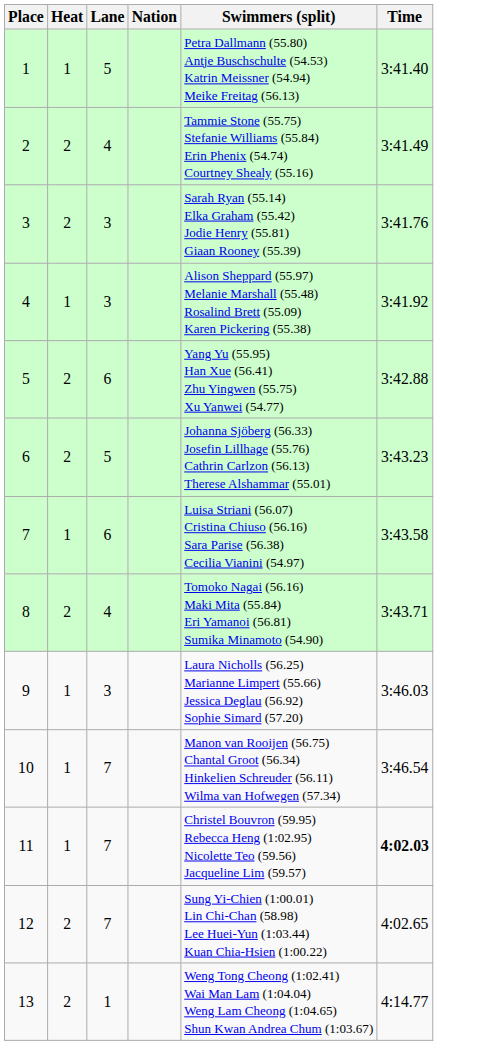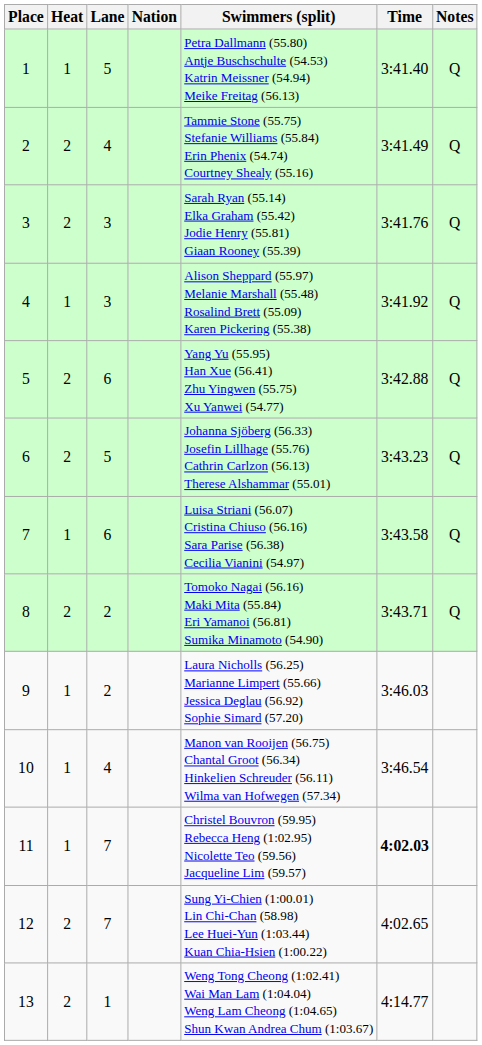 <table class="wikitable sortable" style="text-align:center">
 <tr>
 <th>Place</th>
 <th>Heat</th>
 <th>Lane</th>
 <th>Nation</th>
 <th>Swimmers (split)</th>
 <th>Time</th>
+<th>Notes</th>
 </tr>
 <tr bgcolor=ccffcc>
 <td>1</td>
 <td>1</td>
 <td>5</td>
 <td align=left></td>
 <td align=left><small><a href='#'>Petra Dallmann</a> (55.80)<br> <a href='#'>Antje Buschschulte</a> (54.53)<br> <a href='#'>Katrin Meissner</a> (54.94)<br> <a href='#'>Meike Freitag</a> (56.13)</small></td>
 <td>3:41.40</td>
+<td>Q</td>
 </tr>
 <tr bgcolor=ccffcc>
 <td>2</td>
 <td>2</td>
 <td>4</td>
 <td align=left></td>
 <td align=left><small><a href='#'>Tammie Stone</a> (55.75)<br><a href='#'>Stefanie Williams</a> (55.84)<br><a href='#'>Erin Phenix</a> (54.74)<br><a href='#'>Courtney Shealy</a> (55.16)</small></td>
 <td>3:41.49</td>
+<td>Q</td>
 </tr>
 <tr bgcolor=ccffcc>
 <td>3</td>
 <td>2</td>
 <td>3</td>
 <td align=left></td>
 <td align=left><small><a href='#'>Sarah Ryan</a> (55.14)<br> <a href='#'>Elka Graham</a> (55.42)<br> <a href='#'>Jodie Henry</a> (55.81)<br> <a href='#'>Giaan Rooney</a> (55.39)</small></td>
 <td>3:41.76</td>
+<td>Q</td>
 </tr>
 <tr bgcolor=ccffcc>
 <td>4</td>
 <td>1</td>
 <td>3</td>
 <td align=left></td>
 <td align=left><small><a href='#'>Alison Sheppard</a> (55.97)<br> <a href='#'>Melanie Marshall</a> (55.48)<br> <a href='#'>Rosalind Brett</a> (55.09)<br> <a href='#'>Karen Pickering</a> (55.38)</small></td>
 <td>3:41.92</td>
+<td>Q</td>
 </tr>
 <tr bgcolor=ccffcc>
 <td>5</td>
 <td>2</td>
 <td>6</td>
 <td align=left></td>
 <td align=left><small><a href='#'>Yang Yu</a> (55.95)<br> <a href='#'>Han Xue</a> (56.41)<br> <a href='#'>Zhu Yingwen</a> (55.75)<br> <a href='#'>Xu Yanwei</a> (54.77)</small></td>
 <td>3:42.88</td>
+<td>Q</td>
 </tr>
 <tr bgcolor=ccffcc>
 <td>6</td>
 <td>2</td>
 <td>5</td>
 <td align=left></td>
 <td align=left><small><a href='#'>Johanna Sjöberg</a> (56.33)<br> <a href='#'>Josefin Lillhage</a> (55.76)<br> <a href='#'>Cathrin Carlzon</a> (56.13)<br> <a href='#'>Therese Alshammar</a> (55.01)</small></td>
 <td>3:43.23</td>
+<td>Q</td>
 </tr>
 <tr bgcolor=ccffcc>
 <td>7</td>
 <td>1</td>
 <td>6</td>
 <td align=left></td>
 <td align=left><small><a href='#'>Luisa Striani</a> (56.07)<br> <a href='#'>Cristina Chiuso</a> (56.16)<br> <a href='#'>Sara Parise</a> (56.38)<br> <a href='#'>Cecilia Vianini</a> (54.97)</small></td>
 <td>3:43.58</td>
+<td>Q</td>
 </tr>
 <tr bgcolor=ccffcc>
 <td>8</td>
 <td>2</td>
-<td>4</td>
+<td>2</td>
 <td align=left></td>
 <td align=left><small><a href='#'>Tomoko Nagai</a> (56.16)<br> <a href='#'>Maki Mita</a> (55.84)<br> <a href='#'>Eri Yamanoi</a> (56.81)<br> <a href='#'>Sumika Minamoto</a> (54.90)</small></td>
 <td>3:43.71</td>
+<td>Q</td>
 </tr>
 <tr>
 <td>9</td>
 <td>1</td>
-<td>3</td>
+<td>2</td>
 <td align=left></td>
 <td align=left><small><a href='#'>Laura Nicholls</a> (56.25)<br> <a href='#'>Marianne Limpert</a> (55.66)<br> <a href='#'>Jessica Deglau</a> (56.92)<br> <a href='#'>Sophie Simard</a> (57.20)</small></td>
 <td>3:46.03</td>
+<td></td>
 </tr>
 <tr>
 <td>10</td>
 <td>1</td>
-<td>7</td>
+<td>4</td>
 <td align=left></td>
 <td align=left><small><a href='#'>Manon van Rooijen</a> (56.75)<br> <a href='#'>Chantal Groot</a> (56.34)<br> <a href='#'>Hinkelien Schreuder</a> (56.11)<br> <a href='#'>Wilma van Hofwegen</a> (57.34)</small></td>
 <td>3:46.54</td>
+<td></td>
 </tr>
 <tr>
 <td>11</td>
 <td>1</td>
 <td>7</td>
 <td align=left></td>
 <td align=left><small><a href='#'>Christel Bouvron</a> (59.95)<br> <a href='#'>Rebecca Heng</a> (1:02.95)<br> <a href='#'>Nicolette Teo</a> (59.56)<br> <a href='#'>Jacqueline Lim</a> (59.57)</small></td>
 <td><strong>4:02.03</strong></td>
+<td></td>
 </tr>
 <tr>
 <td>12</td>
 <td>2</td>
 <td>7</td>
 <td align=left></td>
 <td align=left><small><a href='#'>Sung Yi-Chien</a> (1:00.01)<br> <a href='#'>Lin Chi-Chan</a> (58.98)<br> <a href='#'>Lee Huei-Yun</a> (1:03.44)<br> <a href='#'>Kuan Chia-Hsien</a> (1:00.22)</small></td>
 <td>4:02.65</td>
+<td></td>
 </tr>
 <tr>
 <td>13</td>
 <td>2</td>
 <td>1</td>
 <td align=left></td>
 <td align=left><small><a href='#'>Weng Tong Cheong</a> (1:02.41)<br> <a href='#'>Wai Man Lam</a> (1:04.04)<br> <a href='#'>Weng Lam Cheong</a> (1:04.65)<br> <a href='#'>Shun Kwan Andrea Chum</a> (1:03.67)</small></td>
 <td>4:14.77</td>
+<td></td>
 </tr>
 </table>
